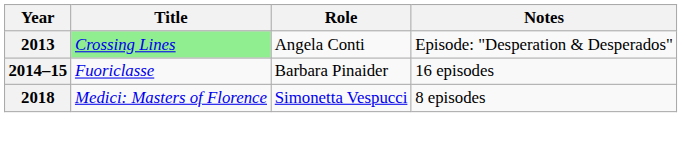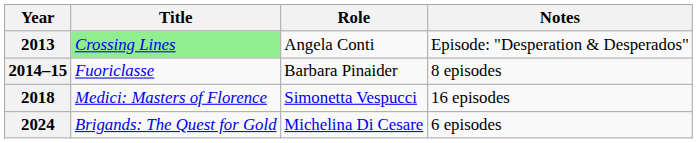 <table class="wikitable plainrowheaders sortable">
 <tr>
 <th scope="col">Year</th>
 <th scope="col">Title</th>
 <th scope="col">Role</th>
 <th scope="col" class="unsortable">Notes</th>
 </tr>
 <tr>
 <th scope="row">2013</th>
 <td style="background: lightgreen;"><em><a href='#'>Crossing Lines</a></em></td>
 <td>Angela Conti</td>
 <td>Episode: "Desperation & Desperados"</td>
 </tr>
 <tr>
 <th scope="row">2014–15</th>
 <td><em><a href='#'>Fuoriclasse</a></em></td>
 <td>Barbara Pinaider</td>
-<td>16 episodes</td>
+<td>8 episodes</td>
 </tr>
 <tr>
 <th scope="row">2018</th>
 <td><em><a href='#'>Medici: Masters of Florence</a></em></td>
 <td><a href='#'>Simonetta Vespucci</a></td>
-<td>8 episodes</td>
+<td>16 episodes</td>
+</tr>
+<tr>
+<th scope="row">2024</th>
+<td><em><a href='#'>Brigands: The Quest for Gold</a></em></td>
+<td><a href='#'>Michelina Di Cesare</a></td>
+<td>6 episodes</td>
 </tr>
 </table>
